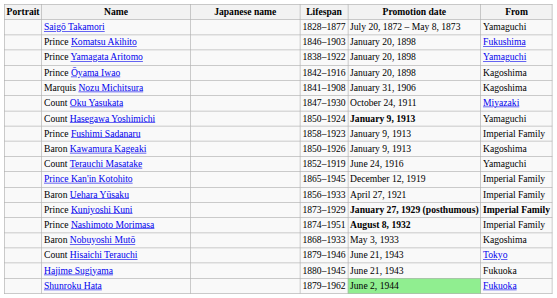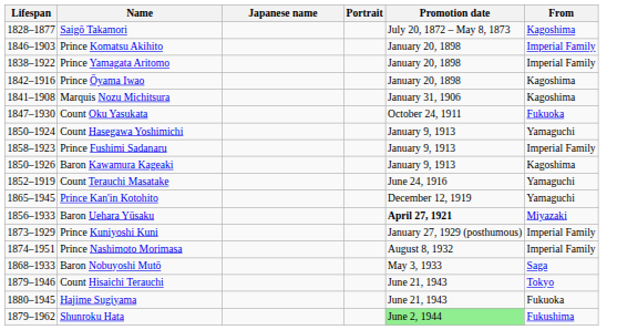 <table class="wikitable sortable">
 <tr>
-<th class="unsortable">Portrait</th>
+<th>Lifespan</th>
 <th style="width:15em">Name</th>
 <th style="width:11em" class="unsortable">Japanese name</th>
-<th>Lifespan</th>
+<th class="unsortable">Portrait</th>
 <th>Promotion date</th>
 <th>From</th>
 </tr>
 <tr>
-<td></td>
+<td>1828–1877</td>
 <td><a href='#'>Saigō Takamori</a></td>
 <td></td>
-<td>1828–1877</td>
+<td></td>
 <td>July 20, 1872 – May 8, 1873</td>
-<td>Yamaguchi</td>
+<td><a href='#'>Kagoshima</a></td>
 </tr>
 <tr>
-<td></td>
+<td>1846–1903</td>
 <td>Prince <a href='#'>Komatsu Akihito</a></td>
 <td></td>
-<td>1846–1903</td>
+<td></td>
 <td>January 20, 1898</td>
-<td><a href='#'>Fukushima</a></td>
+<td><a href='#'>Imperial Family</a></td>
 </tr>
 <tr>
-<td></td>
+<td>1838–1922</td>
 <td>Prince <a href='#'>Yamagata Aritomo</a></td>
 <td></td>
-<td>1838–1922</td>
+<td></td>
 <td>January 20, 1898</td>
-<td><a href='#'>Yamaguchi</a></td>
+<td>Imperial Family</td>
 </tr>
 <tr>
-<td></td>
+<td>1842–1916</td>
 <td>Prince <a href='#'>Ōyama Iwao</a></td>
 <td></td>
-<td>1842–1916</td>
+<td></td>
 <td>January 20, 1898</td>
 <td>Kagoshima</td>
 </tr>
 <tr>
-<td></td>
+<td>1841–1908</td>
 <td>Marquis <a href='#'>Nozu Michitsura</a></td>
 <td></td>
-<td>1841–1908</td>
+<td></td>
 <td>January 31, 1906</td>
 <td>Kagoshima</td>
 </tr>
 <tr>
-<td></td>
+<td>1847–1930</td>
 <td>Count <a href='#'>Oku Yasukata</a></td>
 <td></td>
-<td>1847–1930</td>
+<td></td>
 <td>October 24, 1911</td>
-<td><a href='#'>Miyazaki</a></td>
+<td><a href='#'>Fukuoka</a></td>
 </tr>
 <tr>
-<td></td>
+<td>1850–1924</td>
 <td>Count <a href='#'>Hasegawa Yoshimichi</a></td>
 <td></td>
-<td>1850–1924</td>
-<td><strong>January 9, 1913</strong></td>
+<td></td>
+<td>January 9, 1913</td>
 <td>Yamaguchi</td>
 </tr>
 <tr>
-<td></td>
+<td>1858–1923</td>
 <td>Prince <a href='#'>Fushimi Sadanaru</a></td>
 <td></td>
-<td>1858–1923</td>
+<td></td>
 <td>January 9, 1913</td>
 <td>Imperial Family</td>
 </tr>
 <tr>
-<td></td>
+<td>1850–1926</td>
 <td>Baron <a href='#'>Kawamura Kageaki</a></td>
 <td></td>
-<td>1850–1926</td>
+<td></td>
 <td>January 9, 1913</td>
 <td>Kagoshima</td>
 </tr>
 <tr>
-<td></td>
+<td>1852–1919</td>
 <td>Count <a href='#'>Terauchi Masatake</a></td>
 <td></td>
-<td>1852–1919</td>
+<td></td>
 <td>June 24, 1916</td>
 <td>Yamaguchi</td>
 </tr>
 <tr>
-<td></td>
+<td>1865–1945</td>
 <td><a href='#'>Prince Kan'in Kotohito</a></td>
 <td></td>
-<td>1865–1945</td>
+<td></td>
 <td>December 12, 1919</td>
+<td>Yamaguchi</td>
+</tr>
+<tr>
+<td>1856–1933</td>
+<td>Baron <a href='#'>Uehara Yūsaku</a></td>
+<td></td>
+<td></td>
+<td><strong>April 27, 1921</strong></td>
+<td><a href='#'>Miyazaki</a></td>
+</tr>
+<tr>
+<td>1873–1929</td>
+<td>Prince <a href='#'>Kuniyoshi Kuni</a></td>
+<td></td>
+<td></td>
+<td>January 27, 1929 (posthumous)</td>
 <td>Imperial Family</td>
 </tr>
 <tr>
+<td>1874–1951</td>
+<td>Prince <a href='#'>Nashimoto Morimasa</a></td>
 <td></td>
-<td>Baron <a href='#'>Uehara Yūsaku</a></td>
 <td></td>
-<td>1856–1933</td>
-<td>April 27, 1921</td>
+<td>August 8, 1932</td>
 <td>Imperial Family</td>
 </tr>
 <tr>
+<td>1868–1933</td>
+<td>Baron <a href='#'>Nobuyoshi Mutō</a></td>
 <td></td>
-<td>Prince <a href='#'>Kuniyoshi Kuni</a></td>
 <td></td>
-<td>1873–1929</td>
-<td><strong>January 27, 1929 (posthumous)</strong></td>
-<td><strong>Imperial Family</strong></td>
+<td>May 3, 1933</td>
+<td><a href='#'>Saga</a></td>
 </tr>
 <tr>
-<td></td>
-<td>Prince <a href='#'>Nashimoto Morimasa</a></td>
-<td></td>
-<td>1874–1951</td>
-<td><strong>August 8, 1932</strong></td>
-<td>Imperial Family</td>
-</tr>
-<tr>
-<td></td>
-<td>Baron <a href='#'>Nobuyoshi Mutō</a></td>
-<td></td>
-<td>1868–1933</td>
-<td>May 3, 1933</td>
-<td>Kagoshima</td>
-</tr>
-<tr>
-<td></td>
+<td>1879–1946</td>
 <td>Count <a href='#'>Hisaichi Terauchi</a></td>
 <td></td>
-<td>1879–1946</td>
+<td></td>
 <td>June 21, 1943</td>
 <td><a href='#'>Tokyo</a></td>
 </tr>
 <tr>
-<td></td>
+<td>1880–1945</td>
 <td><a href='#'>Hajime Sugiyama</a></td>
 <td></td>
-<td>1880–1945</td>
+<td></td>
 <td>June 21, 1943</td>
 <td>Fukuoka</td>
 </tr>
 <tr>
-<td></td>
+<td>1879–1962</td>
 <td><a href='#'>Shunroku Hata</a></td>
 <td></td>
-<td>1879–1962</td>
+<td></td>
 <td style="background: lightgreen;">June 2, 1944</td>
-<td><a href='#'>Fukuoka</a></td>
+<td><a href='#'>Fukushima</a></td>
 </tr>
 </table>
